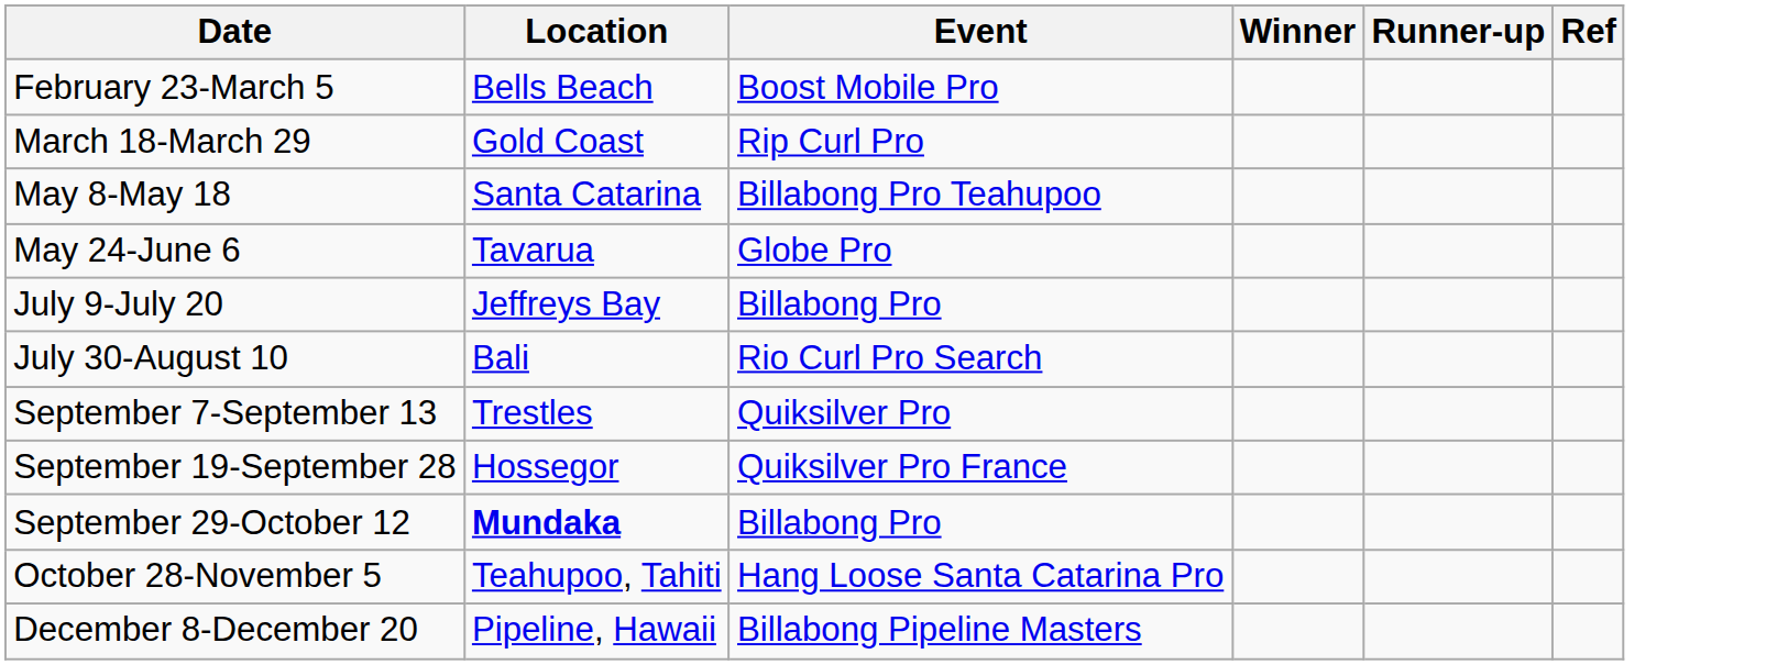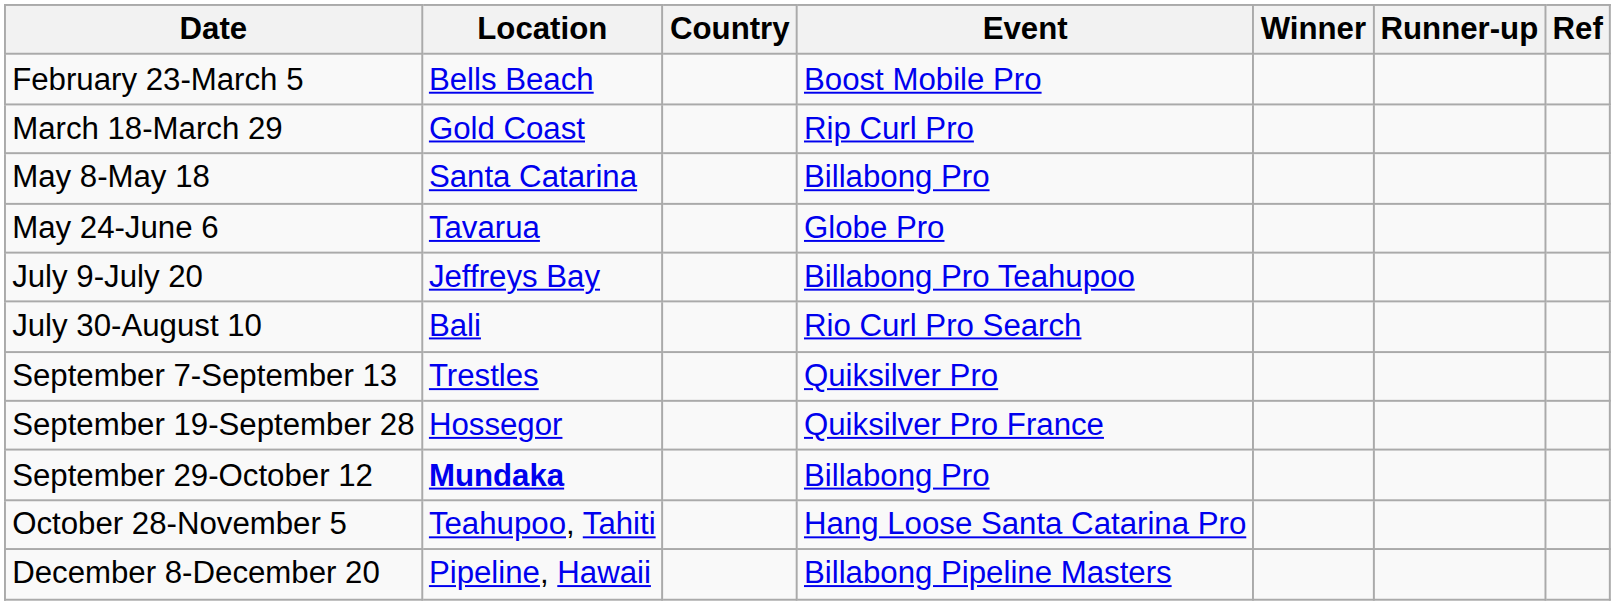 <table class="wikitable">
 <tr>
 <th>Date</th>
 <th>Location</th>
+<th>Country</th>
 <th>Event</th>
 <th>Winner</th>
 <th>Runner-up</th>
 <th>Ref</th>
 </tr>
 <tr>
 <td>February 23-March 5</td>
 <td><a href='#'>Bells Beach</a></td>
+<td></td>
 <td><a href='#'>Boost Mobile Pro</a></td>
 <td></td>
 <td></td>
 <td></td>
 </tr>
 <tr>
 <td>March 18-March 29</td>
 <td><a href='#'>Gold Coast</a></td>
+<td></td>
 <td><a href='#'>Rip Curl Pro</a></td>
 <td></td>
 <td></td>
 <td></td>
 </tr>
 <tr>
 <td>May 8-May 18</td>
 <td><a href='#'>Santa Catarina</a></td>
-<td><a href='#'>Billabong Pro Teahupoo</a></td>
+<td></td>
+<td><a href='#'>Billabong Pro</a></td>
 <td></td>
 <td></td>
 <td></td>
 </tr>
 <tr>
 <td>May 24-June 6</td>
 <td><a href='#'>Tavarua</a></td>
+<td></td>
 <td><a href='#'>Globe Pro</a></td>
 <td></td>
 <td></td>
 <td></td>
 </tr>
 <tr>
 <td>July 9-July 20</td>
 <td><a href='#'>Jeffreys Bay</a></td>
-<td><a href='#'>Billabong Pro</a></td>
+<td></td>
+<td><a href='#'>Billabong Pro Teahupoo</a></td>
 <td></td>
 <td></td>
 <td></td>
 </tr>
 <tr>
 <td>July 30-August 10</td>
 <td><a href='#'>Bali</a></td>
+<td></td>
 <td><a href='#'>Rio Curl Pro Search</a></td>
 <td></td>
 <td></td>
 <td></td>
 </tr>
 <tr>
 <td>September 7-September 13</td>
 <td><a href='#'>Trestles</a></td>
+<td></td>
 <td><a href='#'>Quiksilver Pro</a></td>
 <td></td>
 <td></td>
 <td></td>
 </tr>
 <tr>
 <td>September 19-September 28</td>
 <td><a href='#'>Hossegor</a></td>
+<td></td>
 <td><a href='#'>Quiksilver Pro France</a></td>
 <td></td>
 <td></td>
 <td></td>
 </tr>
 <tr>
 <td>September 29-October 12</td>
 <td><strong><a href='#'>Mundaka</a></strong></td>
+<td></td>
 <td><a href='#'>Billabong Pro</a></td>
 <td></td>
 <td></td>
 <td></td>
 </tr>
 <tr>
 <td>October 28-November 5</td>
 <td><a href='#'>Teahupoo</a>, <a href='#'>Tahiti</a></td>
+<td></td>
 <td><a href='#'>Hang Loose Santa Catarina Pro</a></td>
 <td></td>
 <td></td>
 <td></td>
 </tr>
 <tr>
 <td>December 8-December 20</td>
 <td><a href='#'>Pipeline</a>, <a href='#'>Hawaii</a></td>
+<td></td>
 <td><a href='#'>Billabong Pipeline Masters</a></td>
 <td></td>
 <td></td>
 <td></td>
 </tr>
 </table>
